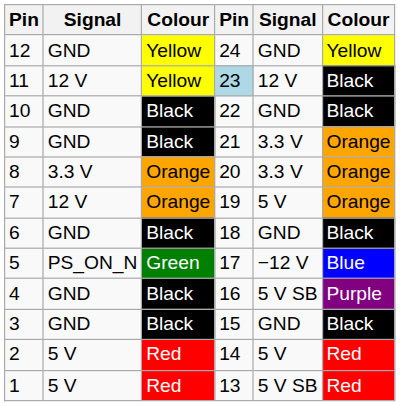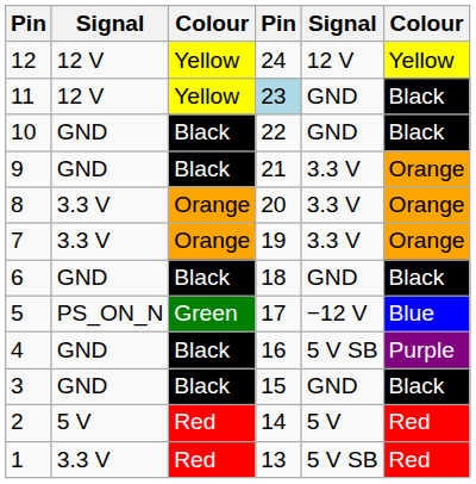 <table class="wikitable">
 <tr>
 <th>Pin</th>
 <th>Signal</th>
 <th>Colour</th>
 <th>Pin</th>
 <th>Signal</th>
 <th>Colour</th>
 </tr>
 <tr>
 <td>12</td>
-<td>GND</td>
+<td>12 V</td>
 <td style="background-color:yellow; color:black;">Yellow</td>
 <td>24</td>
-<td>GND</td>
+<td>12 V</td>
 <td style="background-color:yellow; color:black;">Yellow</td>
 </tr>
 <tr>
 <td>11</td>
 <td>12 V</td>
 <td style="background-color:yellow; color:black;">Yellow</td>
 <td style="background: lightblue;">23</td>
-<td>12 V</td>
+<td>GND</td>
 <td style="background-color:black; color:white;">Black</td>
 </tr>
 <tr>
 <td>10</td>
 <td>GND</td>
 <td style="background-color:black; color:white;">Black</td>
 <td>22</td>
 <td>GND</td>
 <td style="background-color:black; color:white;">Black</td>
 </tr>
 <tr>
 <td>9</td>
 <td>GND</td>
 <td style="background-color:black; color:white;">Black</td>
 <td>21</td>
 <td>3.3 V</td>
 <td style="background-color:orange; color:black;">Orange</td>
 </tr>
 <tr>
 <td>8</td>
 <td>3.3 V</td>
 <td style="background-color:orange; color:black;">Orange</td>
 <td>20</td>
 <td>3.3 V</td>
 <td style="background-color:orange; color:black;">Orange</td>
 </tr>
 <tr>
 <td>7</td>
-<td>12 V</td>
+<td>3.3 V</td>
 <td style="background-color:orange; color:black;">Orange</td>
 <td>19</td>
-<td>5 V</td>
+<td>3.3 V</td>
 <td style="background-color:orange; color:black;">Orange</td>
 </tr>
 <tr>
 <td>6</td>
 <td>GND</td>
 <td style="background-color:black; color:white;">Black</td>
 <td>18</td>
 <td>GND</td>
 <td style="background-color:black; color:white;">Black</td>
 </tr>
 <tr>
 <td>5</td>
 <td>PS_ON_N</td>
 <td style="background-color:green; color:white;">Green</td>
 <td>17</td>
 <td>−12 V</td>
 <td style="background-color:blue; color:white;">Blue</td>
 </tr>
 <tr>
 <td>4</td>
 <td>GND</td>
 <td style="background-color:black; color:white;">Black</td>
 <td>16</td>
 <td>5 V SB</td>
 <td style="background-color:purple; color:white;">Purple</td>
 </tr>
 <tr>
 <td>3</td>
 <td>GND</td>
 <td style="background-color:black; color:white;">Black</td>
 <td>15</td>
 <td>GND</td>
 <td style="background-color:black; color:white;">Black</td>
 </tr>
 <tr>
 <td>2</td>
 <td>5 V</td>
 <td style="background-color:red; color:white;">Red</td>
 <td>14</td>
 <td>5 V</td>
 <td style="background-color:red; color:white;">Red</td>
 </tr>
 <tr>
 <td>1</td>
-<td>5 V</td>
+<td>3.3 V</td>
 <td style="background-color:red; color:white;">Red</td>
 <td>13</td>
 <td>5 V SB</td>
 <td style="background-color:red; color:white;">Red</td>
 </tr>
 </table>
